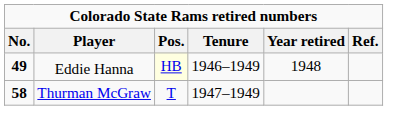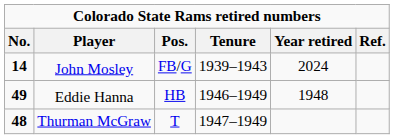 <table class="wikitable" style="text-align:center">
 <tr>
 <td colspan=6 style=><strong>Colorado State Rams retired numbers</strong></td>
 </tr>
 <tr>
 <th style=>No.</th>
 <th style=>Player</th>
 <th style=>Pos.</th>
 <th style=>Tenure</th>
 <th style=>Year retired</th>
 <th style=>Ref.</th>
 </tr>
 <tr>
+<td><strong>14</strong></td>
+<td><a href='#'>John Mosley</a> <sup></sup></td>
+<td><a href='#'>FB</a>/<a href='#'>G</a></td>
+<td>1939–1943</td>
+<td>2024</td>
+<td></td>
+</tr>
+<tr>
 <td><strong>49</strong></td>
 <td>Eddie Hanna <sup></sup></td>
-<td style="background: lightyellow;"><a href='#'>HB</a></td>
+<td><a href='#'>HB</a></td>
 <td>1946–1949</td>
 <td>1948</td>
 <td></td>
 </tr>
 <tr>
-<td><strong>58</strong></td>
+<td><strong>48</strong></td>
 <td><a href='#'>Thurman McGraw</a></td>
 <td><a href='#'>T</a></td>
 <td>1947–1949</td>
 <td></td>
 <td></td>
 </tr>
 </table>
